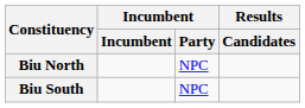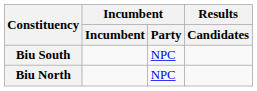 <table class="wikitable sortable">
 <tr>
 <th rowspan="2">Constituency</th>
 <th colspan="2">Incumbent</th>
 <th>Results</th>
 </tr>
 <tr valign="bottom">
 <th>Incumbent</th>
 <th>Party</th>
 <th>Candidates</th>
 </tr>
 <tr>
+<th>Biu South</th>
+<td></td>
+<td><a href='#'>NPC</a></td>
+<td nowrap=""></td>
+</tr>
+<tr>
 <th>Biu North</th>
 <td></td>
 <td><a href='#'>NPC</a></td>
 <td nowrap=""></td>
 </tr>
-<tr>
-<th>Biu South</th>
-<td></td>
-<td><a href='#'>NPC</a></td>
-<td nowrap=""></td>
-</tr>
 </table>
